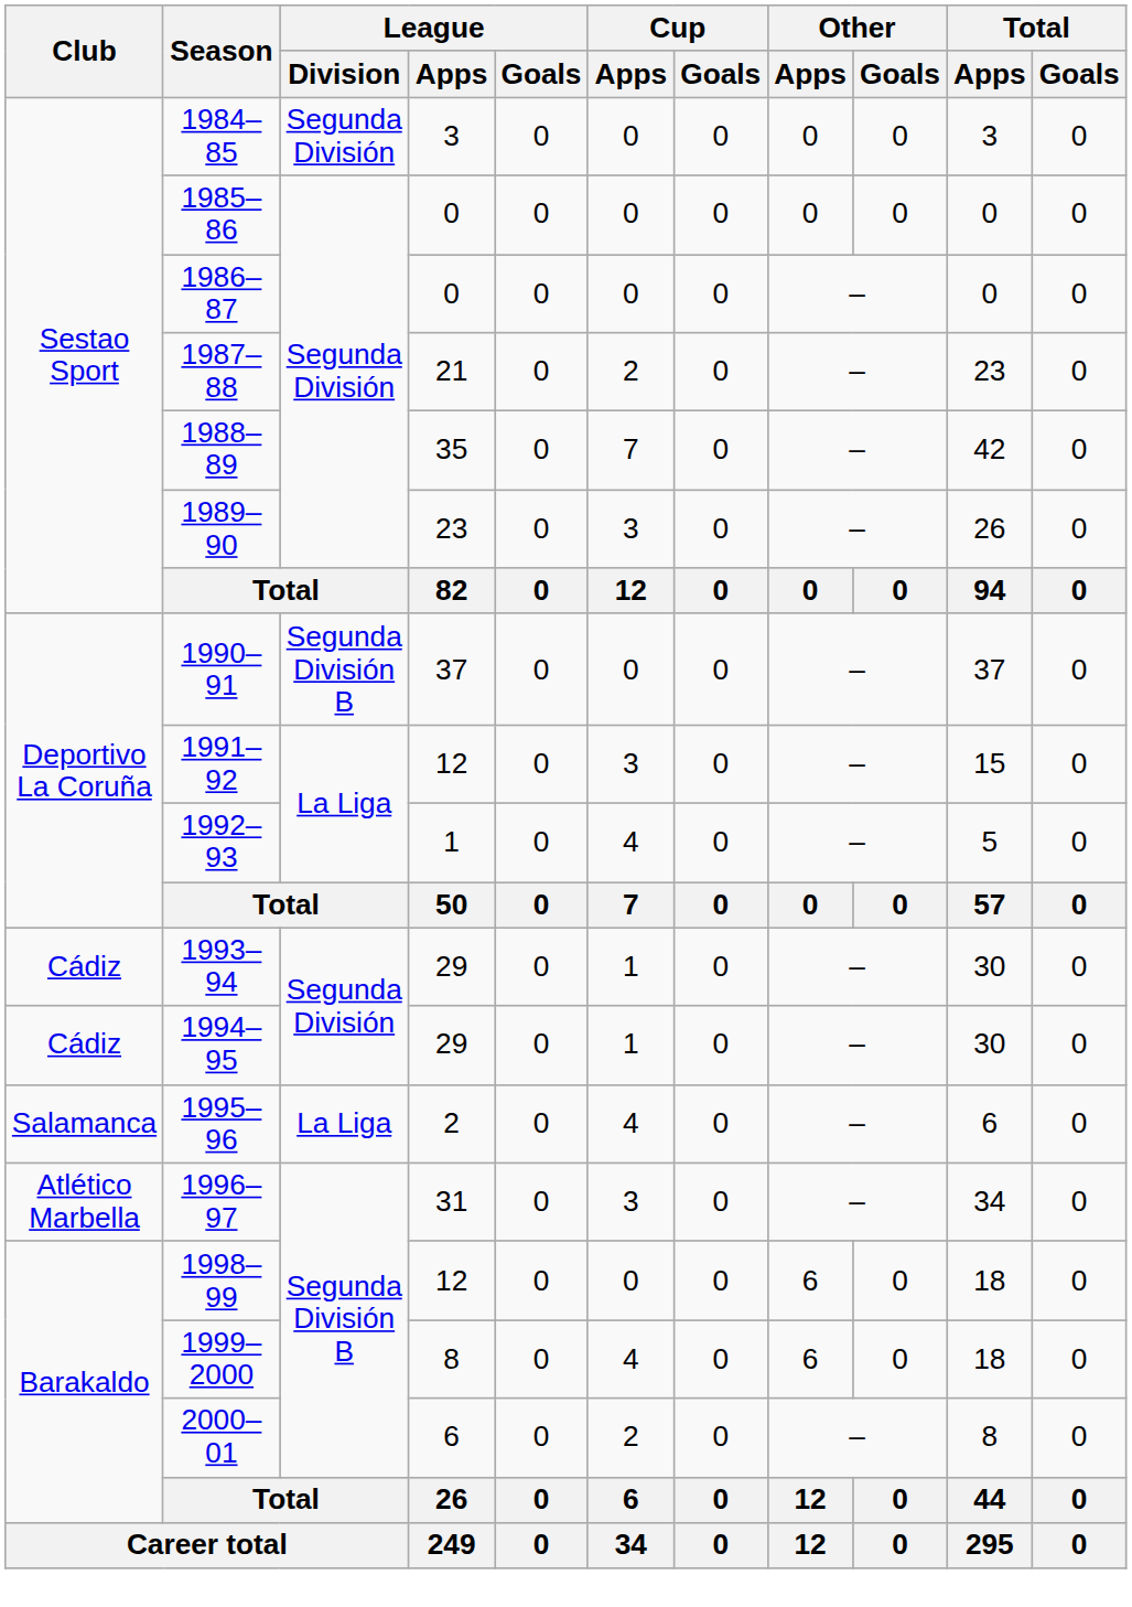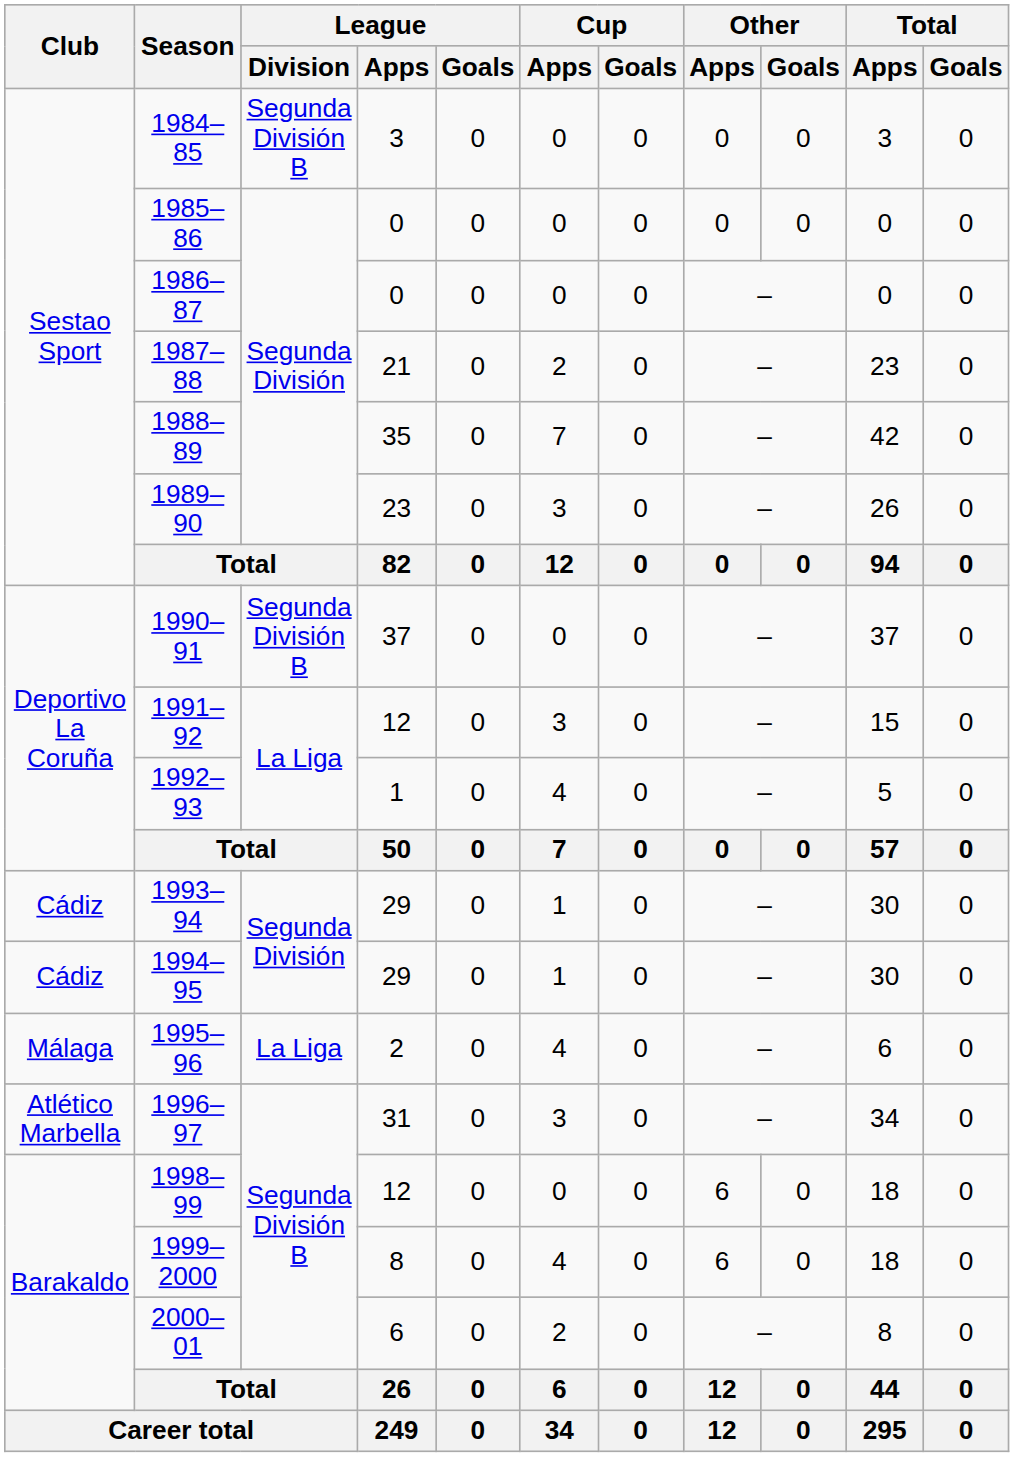 <table class="wikitable" style="text-align: center;">
 <tr>
 <th rowspan="2">Club</th>
 <th rowspan="2">Season</th>
 <th colspan="3">League</th>
 <th colspan="2">Cup</th>
 <th colspan="2">Other</th>
 <th colspan="2">Total</th>
 </tr>
 <tr>
 <th>Division</th>
 <th>Apps</th>
 <th>Goals</th>
 <th>Apps</th>
 <th>Goals</th>
 <th>Apps</th>
 <th>Goals</th>
 <th>Apps</th>
 <th>Goals</th>
 </tr>
 <tr>
 <td rowspan="7" valign="center"><a href='#'>Sestao Sport</a></td>
 <td><a href='#'>1984–85</a></td>
-<td><a href='#'>Segunda División</a></td>
+<td><a href='#'>Segunda División B</a></td>
 <td>3</td>
 <td>0</td>
 <td>0</td>
 <td>0</td>
 <td>0</td>
 <td>0</td>
 <td>3</td>
 <td>0</td>
 </tr>
 <tr>
 <td><a href='#'>1985–86</a></td>
 <td rowspan="5"><a href='#'>Segunda División</a></td>
 <td>0</td>
 <td>0</td>
 <td>0</td>
 <td>0</td>
 <td>0</td>
 <td>0</td>
 <td>0</td>
 <td>0</td>
 </tr>
 <tr>
 <td><a href='#'>1986–87</a></td>
 <td>0</td>
 <td>0</td>
 <td>0</td>
 <td>0</td>
 <td colspan="2">–</td>
 <td>0</td>
 <td>0</td>
 </tr>
 <tr>
 <td><a href='#'>1987–88</a></td>
 <td>21</td>
 <td>0</td>
 <td>2</td>
 <td>0</td>
 <td colspan="2">–</td>
 <td>23</td>
 <td>0</td>
 </tr>
 <tr>
 <td><a href='#'>1988–89</a></td>
 <td>35</td>
 <td>0</td>
 <td>7</td>
 <td>0</td>
 <td colspan="2">–</td>
 <td>42</td>
 <td>0</td>
 </tr>
 <tr>
 <td><a href='#'>1989–90</a></td>
 <td>23</td>
 <td>0</td>
 <td>3</td>
 <td>0</td>
 <td colspan="2">–</td>
 <td>26</td>
 <td>0</td>
 </tr>
 <tr>
 <th colspan="2">Total</th>
 <th>82</th>
 <th>0</th>
 <th>12</th>
 <th>0</th>
 <th>0</th>
 <th>0</th>
 <th>94</th>
 <th>0</th>
 </tr>
 <tr>
 <td rowspan="4" valign="center"><a href='#'>Deportivo La Coruña</a></td>
 <td><a href='#'>1990–91</a></td>
 <td><a href='#'>Segunda División B</a></td>
 <td>37</td>
 <td>0</td>
 <td>0</td>
 <td>0</td>
 <td colspan="2">–</td>
 <td>37</td>
 <td>0</td>
 </tr>
 <tr>
 <td><a href='#'>1991–92</a></td>
 <td rowspan="2"><a href='#'>La Liga</a></td>
 <td>12</td>
 <td>0</td>
 <td>3</td>
 <td>0</td>
 <td colspan="2">–</td>
 <td>15</td>
 <td>0</td>
 </tr>
 <tr>
 <td><a href='#'>1992–93</a></td>
 <td>1</td>
 <td>0</td>
 <td>4</td>
 <td>0</td>
 <td colspan="2">–</td>
 <td>5</td>
 <td>0</td>
 </tr>
 <tr>
 <th colspan="2">Total</th>
 <th>50</th>
 <th>0</th>
 <th>7</th>
 <th>0</th>
 <th>0</th>
 <th>0</th>
 <th>57</th>
 <th>0</th>
 </tr>
 <tr>
 <td valign="center"><a href='#'>Cádiz</a></td>
 <td><a href='#'>1993–94</a></td>
 <td rowspan="2"><a href='#'>Segunda División</a></td>
 <td>29</td>
 <td>0</td>
 <td>1</td>
 <td>0</td>
 <td colspan="2">–</td>
 <td>30</td>
 <td>0</td>
 </tr>
 <tr>
 <td valign="center"><a href='#'>Cádiz</a></td>
 <td><a href='#'>1994–95</a></td>
 <td>29</td>
 <td>0</td>
 <td>1</td>
 <td>0</td>
 <td colspan="2">–</td>
 <td>30</td>
 <td>0</td>
 </tr>
 <tr>
-<td valign="center"><a href='#'>Salamanca</a></td>
+<td valign="center"><a href='#'>Málaga</a></td>
 <td><a href='#'>1995–96</a></td>
 <td><a href='#'>La Liga</a></td>
 <td>2</td>
 <td>0</td>
 <td>4</td>
 <td>0</td>
 <td colspan="2">–</td>
 <td>6</td>
 <td>0</td>
 </tr>
 <tr>
 <td valign="center"><a href='#'>Atlético Marbella</a></td>
 <td><a href='#'>1996–97</a></td>
 <td rowspan="4"><a href='#'>Segunda División B</a></td>
 <td>31</td>
 <td>0</td>
 <td>3</td>
 <td>0</td>
 <td colspan="2">–</td>
 <td>34</td>
 <td>0</td>
 </tr>
 <tr>
 <td rowspan="4" valign="center"><a href='#'>Barakaldo</a></td>
 <td><a href='#'>1998–99</a></td>
 <td>12</td>
 <td>0</td>
 <td>0</td>
 <td>0</td>
 <td>6</td>
 <td>0</td>
 <td>18</td>
 <td>0</td>
 </tr>
 <tr>
 <td><a href='#'>1999–2000</a></td>
 <td>8</td>
 <td>0</td>
 <td>4</td>
 <td>0</td>
 <td>6</td>
 <td>0</td>
 <td>18</td>
 <td>0</td>
 </tr>
 <tr>
 <td><a href='#'>2000–01</a></td>
 <td>6</td>
 <td>0</td>
 <td>2</td>
 <td>0</td>
 <td colspan="2">–</td>
 <td>8</td>
 <td>0</td>
 </tr>
 <tr>
 <th colspan="2">Total</th>
 <th>26</th>
 <th>0</th>
 <th>6</th>
 <th>0</th>
 <th>12</th>
 <th>0</th>
 <th>44</th>
 <th>0</th>
 </tr>
 <tr>
 <th colspan="3">Career total</th>
 <th>249</th>
 <th>0</th>
 <th>34</th>
 <th>0</th>
 <th>12</th>
 <th>0</th>
 <th>295</th>
 <th>0</th>
 </tr>
 </table>
